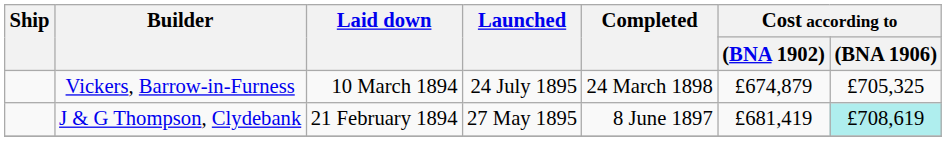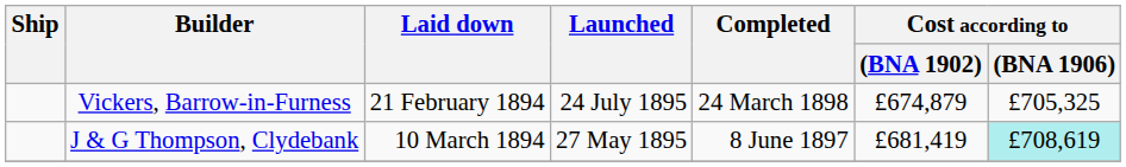 <table class="wikitable">
 <tr valign="top">
 <th rowspan=2>Ship</th>
 <th align = center rowspan=2>Builder</th>
 <th align = center rowspan=2><a href='#'>Laid down</a></th>
 <th align = center rowspan=2><a href='#'>Launched</a></th>
 <th align = center rowspan=2>Completed</th>
 <th colspan = 2>Cost<small> according to</small></th>
 </tr>
 <tr valign="top">
 <th align = center>(<a href='#'>BNA</a> 1902)</th>
 <th align = center>(BNA 1906)</th>
 </tr>
 <tr valign=top>
 <td></td>
 <td align="center"><a href='#'>Vickers</a>, <a href='#'>Barrow-in-Furness</a></td>
-<td align=right>10 March 1894</td>
+<td align=right>21 February 1894</td>
 <td align=right>24 July 1895</td>
 <td align=right>24 March 1898</td>
 <td align="center">£674,879</td>
 <td align="center">£705,325</td>
 </tr>
 <tr valign=top>
 <td></td>
 <td align="center"><a href='#'>J & G Thompson</a>, <a href='#'>Clydebank</a></td>
-<td align=right>21 February 1894</td>
+<td align=right>10 March 1894</td>
 <td align=right>27 May 1895</td>
 <td align=right>8 June 1897</td>
 <td align="center">£681,419</td>
 <td align="center" style="background: paleturquoise;">£708,619</td>
 </tr>
 <tr>
 </tr>
 </table>
